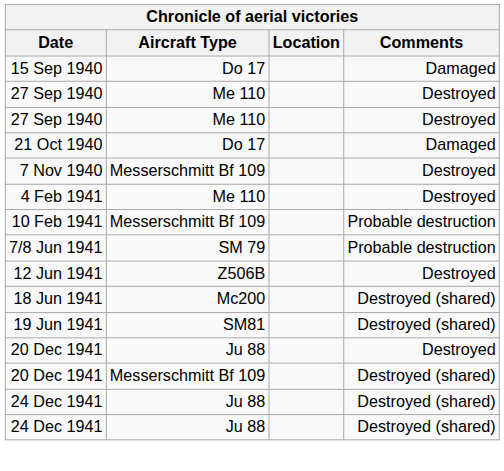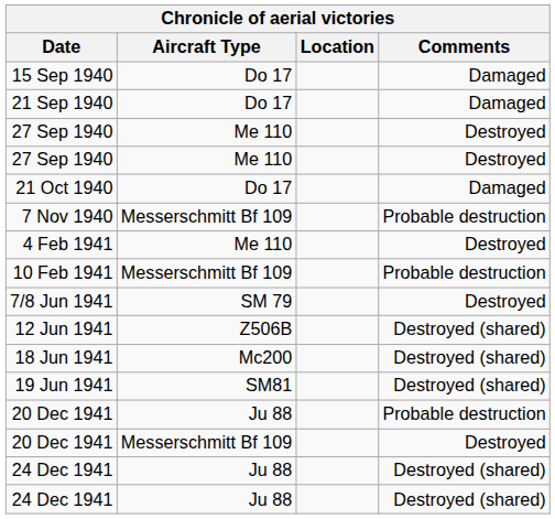 <table class="wikitable plainrowheaders collapsible collapsed" style="margin-left: auto; margin-right: auto; border: none; text-align:right;">
 <tr>
 <th colspan="4">Chronicle of aerial victories</th>
 </tr>
 <tr>
 <th>Date</th>
 <th>Aircraft Type</th>
 <th>Location</th>
 <th>Comments</th>
 </tr>
 <tr>
 <td>15 Sep 1940</td>
+<td>Do 17</td>
+<td></td>
+<td>Damaged</td>
+</tr>
+<tr>
+<td>21 Sep 1940</td>
 <td>Do 17</td>
 <td></td>
 <td>Damaged</td>
 </tr>
 <tr>
 <td>27 Sep 1940</td>
 <td>Me 110</td>
 <td></td>
 <td>Destroyed</td>
 </tr>
 <tr>
 <td>27 Sep 1940</td>
 <td>Me 110</td>
 <td></td>
 <td>Destroyed</td>
 </tr>
 <tr>
 <td>21 Oct 1940</td>
 <td>Do 17</td>
 <td></td>
 <td>Damaged</td>
 </tr>
 <tr>
 <td>7 Nov 1940</td>
 <td>Messerschmitt Bf 109</td>
 <td></td>
-<td>Destroyed</td>
+<td>Probable destruction</td>
 </tr>
 <tr>
 <td>4 Feb 1941</td>
 <td>Me 110</td>
 <td></td>
 <td>Destroyed</td>
 </tr>
 <tr>
 <td>10 Feb 1941</td>
 <td>Messerschmitt Bf 109</td>
 <td></td>
 <td>Probable destruction</td>
 </tr>
 <tr>
 <td>7/8 Jun 1941</td>
 <td>SM 79</td>
 <td></td>
-<td>Probable destruction</td>
+<td>Destroyed</td>
 </tr>
 <tr>
 <td>12 Jun 1941</td>
 <td>Z506B</td>
 <td></td>
-<td>Destroyed</td>
+<td>Destroyed (shared)</td>
 </tr>
 <tr>
 <td>18 Jun 1941</td>
 <td>Mc200</td>
 <td></td>
 <td>Destroyed (shared)</td>
 </tr>
 <tr>
 <td>19 Jun 1941</td>
 <td>SM81</td>
 <td></td>
 <td>Destroyed (shared)</td>
 </tr>
 <tr>
 <td>20 Dec 1941</td>
 <td>Ju 88</td>
 <td></td>
-<td>Destroyed</td>
+<td>Probable destruction</td>
 </tr>
 <tr>
 <td>20 Dec 1941</td>
 <td>Messerschmitt Bf 109</td>
 <td></td>
-<td>Destroyed (shared)</td>
+<td>Destroyed</td>
 </tr>
 <tr>
 <td>24 Dec 1941</td>
 <td>Ju 88</td>
 <td></td>
 <td>Destroyed (shared)</td>
 </tr>
 <tr>
 <td>24 Dec 1941</td>
 <td>Ju 88</td>
 <td></td>
 <td>Destroyed (shared)</td>
 </tr>
 </table>
